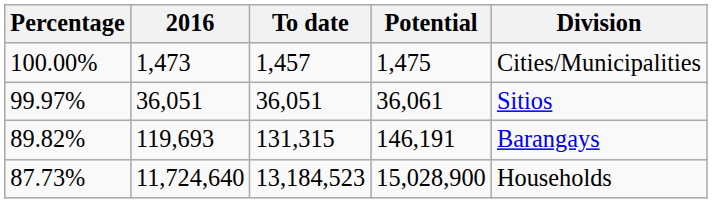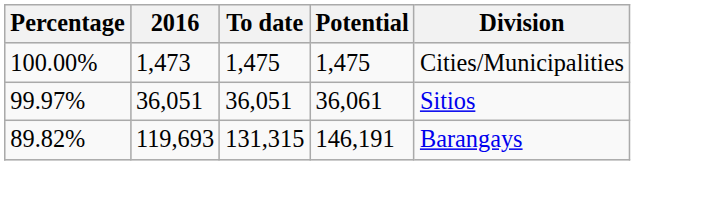 <table class=wikitable>
 <tr>
 <th>Percentage</th>
 <th>2016</th>
 <th>To date</th>
 <th>Potential</th>
 <th>Division</th>
 </tr>
 <tr>
 <td>100.00%</td>
 <td>1,473</td>
-<td>1,457</td>
+<td>1,475</td>
 <td>1,475</td>
 <td>Cities/Municipalities</td>
 </tr>
 <tr>
 <td>99.97%</td>
 <td>36,051</td>
 <td>36,051</td>
 <td>36,061</td>
 <td><a href='#'>Sitios</a></td>
 </tr>
 <tr>
 <td>89.82%</td>
 <td>119,693</td>
 <td>131,315</td>
 <td>146,191</td>
 <td><a href='#'>Barangays</a></td>
 </tr>
-<tr>
-<td>87.73%</td>
-<td>11,724,640</td>
-<td>13,184,523</td>
-<td>15,028,900</td>
-<td>Households</td>
-</tr>
 </table>
